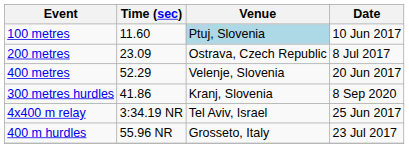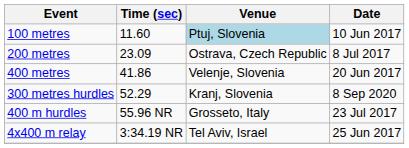 <table class=wikitable>
 <tr>
 <th>Event</th>
 <th>Time (<a href='#'>sec</a>)</th>
 <th>Venue</th>
 <th>Date</th>
 </tr>
 <tr>
 <td><a href='#'>100 metres</a></td>
 <td>11.60</td>
 <td style="background: lightblue;">Ptuj, Slovenia</td>
 <td>10 Jun 2017</td>
 </tr>
 <tr>
 <td><a href='#'>200 metres</a></td>
 <td>23.09</td>
 <td>Ostrava, Czech Republic</td>
 <td>8 Jul 2017</td>
 </tr>
 <tr>
 <td><a href='#'>400 metres</a></td>
-<td>52.29</td>
+<td>41.86</td>
 <td>Velenje, Slovenia</td>
 <td>20 Jun 2017</td>
 </tr>
 <tr>
 <td><a href='#'>300 metres hurdles</a></td>
-<td>41.86</td>
+<td>52.29</td>
 <td>Kranj, Slovenia</td>
 <td>8 Sep 2020</td>
+</tr>
+<tr>
+<td><a href='#'>400 m hurdles</a></td>
+<td>55.96 NR</td>
+<td>Grosseto, Italy</td>
+<td>23 Jul 2017</td>
 </tr>
 <tr>
 <td><a href='#'>4x400 m relay</a></td>
 <td>3:34.19 NR</td>
 <td>Tel Aviv, Israel</td>
 <td>25 Jun 2017</td>
 </tr>
 <tr>
-<td><a href='#'>400 m hurdles</a></td>
-<td>55.96 NR</td>
-<td>Grosseto, Italy</td>
-<td>23 Jul 2017</td>
-</tr>
-<tr>
 </tr>
 </table>
